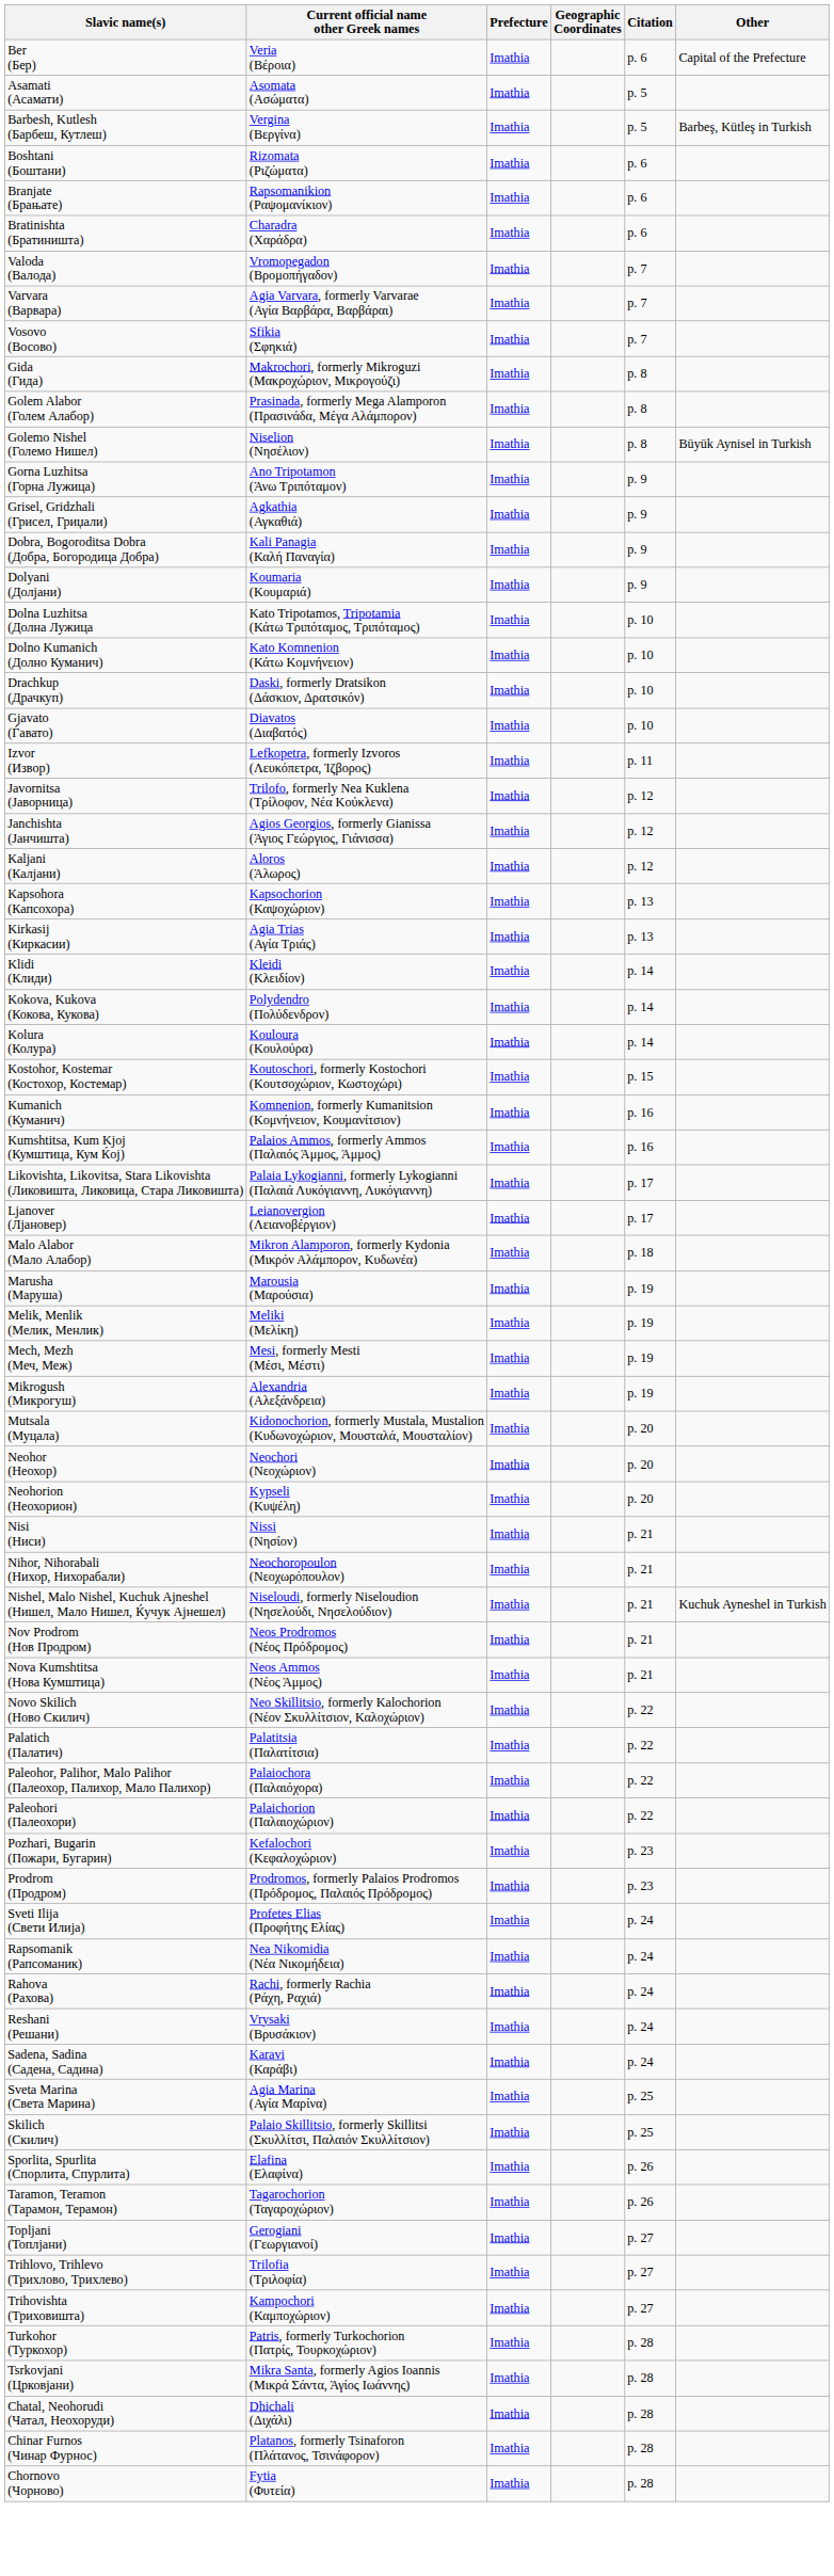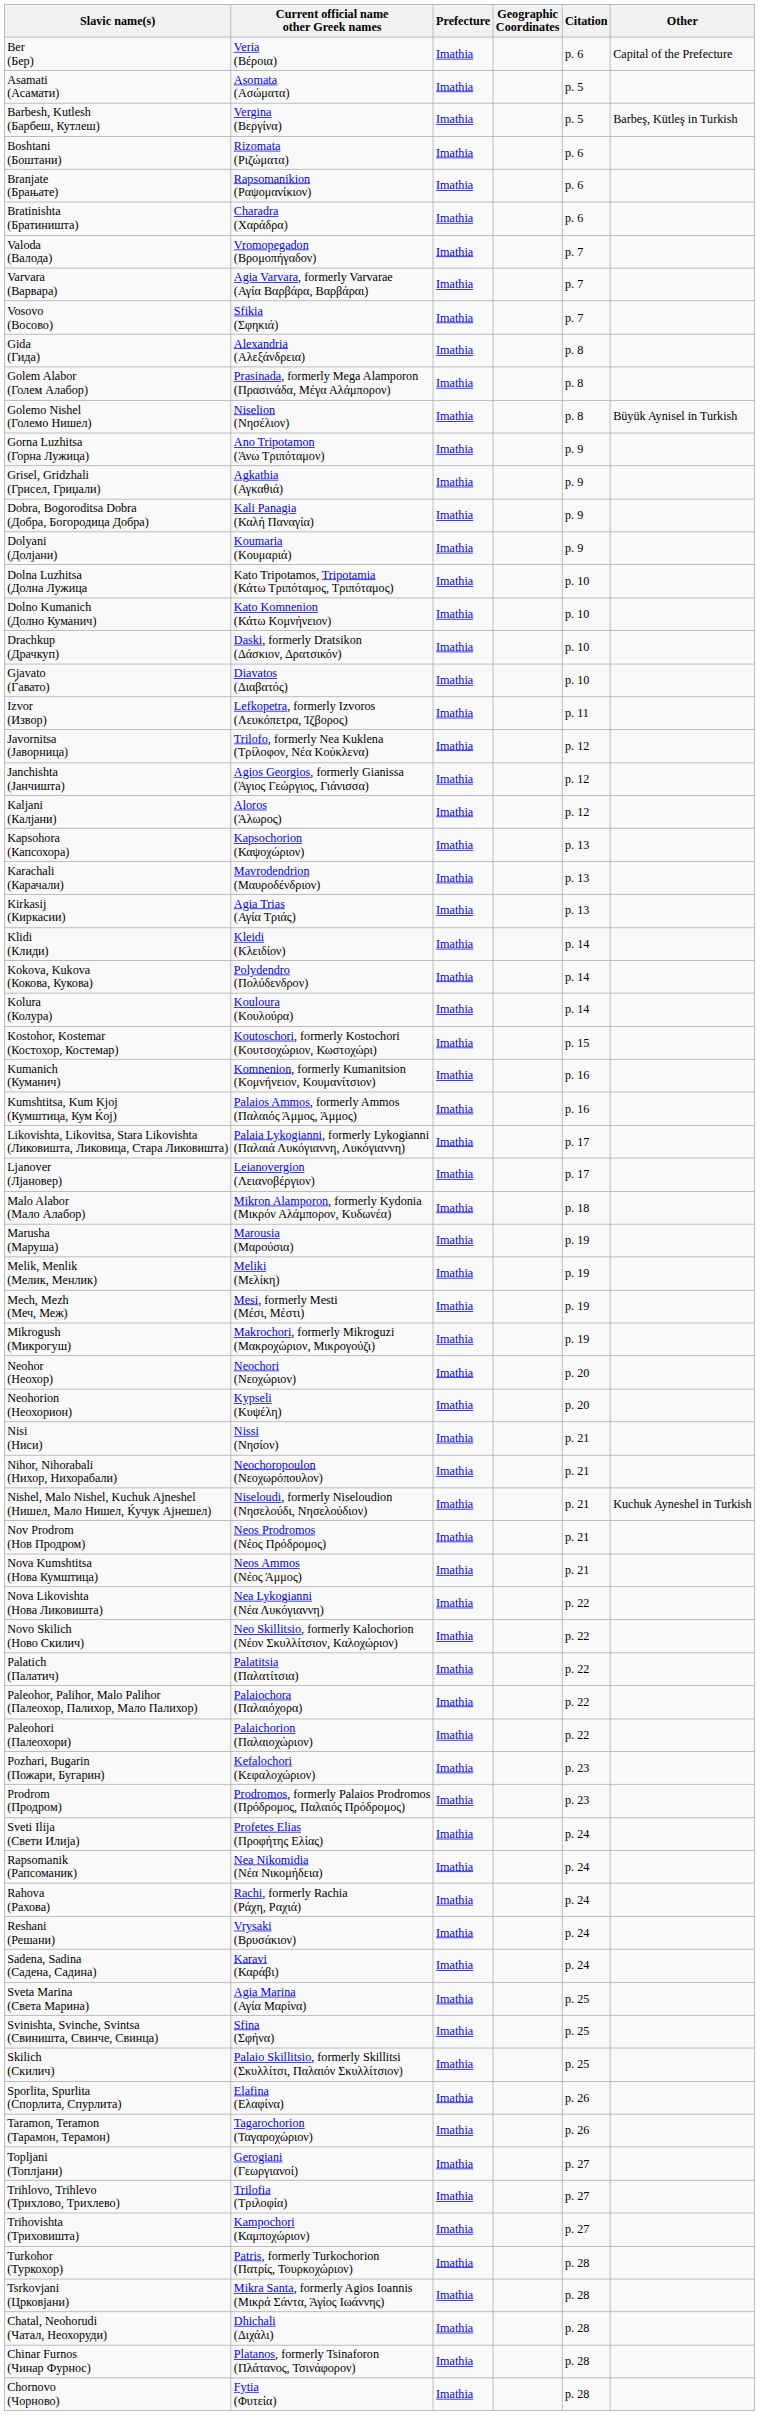 <table class="wikitable">
 <tr>
 <th><strong> Slavic name(s)</strong></th>
 <th><strong> Current official name</strong><br><strong>other Greek names</strong></th>
 <th><strong> Prefecture</strong></th>
 <th><strong> Geographic</strong><br><strong>Coordinates</strong></th>
 <th><strong> Citation</strong></th>
 <th><strong> Other</strong></th>
 </tr>
 <tr>
 <td>Ber <br> (Бер)</td>
 <td><a href='#'>Veria</a> <br> (Βέροια)</td>
 <td><a href='#'>Imathia</a></td>
 <td></td>
 <td>p. 6</td>
 <td>Capital of the Prefecture</td>
 </tr>
 <tr>
 <td>Asamati <br> (Асамати)</td>
 <td><a href='#'>Asomata</a> <br> (Ασώματα)</td>
 <td><a href='#'>Imathia</a></td>
 <td></td>
 <td>p. 5</td>
 <td></td>
 </tr>
 <tr>
 <td>Barbesh, Kutlesh <br> (Барбеш, Кутлеш)</td>
 <td><a href='#'>Vergina</a> <br> (Βεργίνα)</td>
 <td><a href='#'>Imathia</a></td>
 <td></td>
 <td>p. 5</td>
 <td>Barbeş, Kütleş in Turkish</td>
 </tr>
 <tr>
 <td>Boshtani <br> (Боштани)</td>
 <td><a href='#'>Rizomata</a> <br> (Ριζώματα)</td>
 <td><a href='#'>Imathia</a></td>
 <td></td>
 <td>p. 6</td>
 <td></td>
 </tr>
 <tr>
 <td>Branjate<br> (Брањате)</td>
 <td><a href='#'>Rapsomanikion</a><br>(Ραψομανίκιον)</td>
 <td><a href='#'>Imathia</a></td>
 <td></td>
 <td>p. 6</td>
 <td></td>
 </tr>
 <tr>
 <td>Bratinishta<br>(Братиништа)</td>
 <td><a href='#'>Charadra</a><br>(Χαράδρα)</td>
 <td><a href='#'>Imathia</a></td>
 <td></td>
 <td>p. 6</td>
 <td></td>
 </tr>
 <tr>
 <td>Valoda<br>(Валода)</td>
 <td><a href='#'>Vromopegadon</a><br>(Βρομοπήγαδον)</td>
 <td><a href='#'>Imathia</a></td>
 <td></td>
 <td>p. 7</td>
 <td></td>
 </tr>
 <tr>
 <td>Varvara<br>(Варвара)</td>
 <td><a href='#'>Agia Varvara</a>, formerly Varvarae<br>(Αγία Βαρβάρα, Βαρβάραι)</td>
 <td><a href='#'>Imathia</a></td>
 <td></td>
 <td>p. 7</td>
 <td></td>
 </tr>
 <tr>
 <td>Vosovo<br>(Восово)</td>
 <td><a href='#'>Sfikia</a><br>(Σφηκιά)</td>
 <td><a href='#'>Imathia</a></td>
 <td></td>
 <td>p. 7</td>
 <td></td>
 </tr>
 <tr>
 <td>Gida<br>(Гида)</td>
-<td><a href='#'>Makrochori</a>, formerly Mikroguzi<br>(Μακροχώριον, Μικρογούζι)</td>
+<td><a href='#'>Alexandria</a><br>(Αλεξάνδρεια)</td>
 <td><a href='#'>Imathia</a></td>
 <td></td>
 <td>p. 8</td>
 <td></td>
 </tr>
 <tr>
 <td>Golem Alabor<br>(Голем Алабор)</td>
 <td><a href='#'>Prasinada</a>, formerly Mega Alamporon<br>(Πρασινάδα, Μέγα Αλάμπορον)</td>
 <td><a href='#'>Imathia</a></td>
 <td></td>
 <td>p. 8</td>
 <td></td>
 </tr>
 <tr>
 <td>Golemo Nishel<br>(Големо Нишел)</td>
 <td><a href='#'>Niselion</a><br>(Νησέλιον)</td>
 <td><a href='#'>Imathia</a></td>
 <td></td>
 <td>p. 8</td>
 <td>Büyük Aynisel in Turkish</td>
 </tr>
 <tr>
 <td>Gorna Luzhitsa<br>(Горна Лужица)</td>
 <td><a href='#'>Ano Tripotamon</a><br>(Άνω Τριπόταμον)</td>
 <td><a href='#'>Imathia</a></td>
 <td></td>
 <td>p. 9</td>
 <td></td>
 </tr>
 <tr>
 <td>Grisel, Gridzhali<br>(Грисел, Гриџали)</td>
 <td><a href='#'>Agkathia</a><br>(Αγκαθιά)</td>
 <td><a href='#'>Imathia</a></td>
 <td></td>
 <td>p. 9</td>
 <td></td>
 </tr>
 <tr>
 <td>Dobra, Bogoroditsa Dobra<br>(Добра, Богородица Добра)</td>
 <td><a href='#'>Kali Panagia</a><br>(Καλή Παναγία)</td>
 <td><a href='#'>Imathia</a></td>
 <td></td>
 <td>p. 9</td>
 <td></td>
 </tr>
 <tr>
 <td>Dolyani<br>(Долјани)</td>
 <td><a href='#'>Koumaria</a><br>(Κουμαριά)</td>
 <td><a href='#'>Imathia</a></td>
 <td></td>
 <td>p. 9</td>
 <td></td>
 </tr>
 <tr>
 <td>Dolna Luzhitsa<br>(Долна Лужица</td>
 <td>Kato Tripotamos, <a href='#'>Tripotamia</a><br>(Κάτω Τριπόταμος, Τριπόταμος)</td>
 <td><a href='#'>Imathia</a></td>
 <td></td>
 <td>p. 10</td>
 <td></td>
 </tr>
 <tr>
 <td>Dolno Kumanich<br>(Долно Куманич)</td>
 <td><a href='#'>Kato Komnenion</a><br>(Κάτω Κομνήνειον)</td>
 <td><a href='#'>Imathia</a></td>
 <td></td>
 <td>p. 10</td>
 <td></td>
 </tr>
 <tr>
 <td>Drachkup<br>(Драчкуп)</td>
 <td><a href='#'>Daski</a>, formerly Dratsikon<br>(Δάσκιον, Δρατσικόν)</td>
 <td><a href='#'>Imathia</a></td>
 <td></td>
 <td>p. 10</td>
 <td></td>
 </tr>
 <tr>
 <td>Gjavato<br>(Ѓавато)</td>
 <td><a href='#'>Diavatos</a><br>(Διαβατός)</td>
 <td><a href='#'>Imathia</a></td>
 <td></td>
 <td>p. 10</td>
 <td></td>
 </tr>
 <tr>
 <td>Izvor<br>(Извор)</td>
 <td><a href='#'>Lefkopetra</a>, formerly Izvoros<br>(Λευκόπετρα, Ίζβορος)</td>
 <td><a href='#'>Imathia</a></td>
 <td></td>
 <td>p. 11</td>
 <td></td>
 </tr>
 <tr>
 <td>Javornitsa<br>(Јаворница)</td>
 <td><a href='#'>Trilofo</a>, formerly Nea Kuklena<br>(Τρίλοφον, Νέα Κούκλενα)</td>
 <td><a href='#'>Imathia</a></td>
 <td></td>
 <td>p. 12</td>
 <td></td>
 </tr>
 <tr>
 <td>Janchishta<br>(Јанчишта)</td>
 <td><a href='#'>Agios Georgios</a>, formerly Gianissa<br>(Άγιος Γεώργιος, Γιάνισσα)</td>
 <td><a href='#'>Imathia</a></td>
 <td></td>
 <td>p. 12</td>
 <td></td>
 </tr>
 <tr>
 <td>Kaljani<br>(Калјани)</td>
 <td><a href='#'>Aloros</a><br>(Άλωρος)</td>
 <td><a href='#'>Imathia</a></td>
 <td></td>
 <td>p. 12</td>
 <td></td>
 </tr>
 <tr>
 <td>Kapsohora<br>(Капсохора)</td>
 <td><a href='#'>Kapsochorion</a><br>(Καψοχώριον)</td>
 <td><a href='#'>Imathia</a></td>
 <td></td>
 <td>p. 13</td>
 <td></td>
 </tr>
 <tr>
+<td>Karachali<br>(Карачали)</td>
+<td><a href='#'>Mavrodendrion</a><br>(Μαυροδένδριον)</td>
+<td><a href='#'>Imathia</a></td>
+<td></td>
+<td>p. 13</td>
+<td></td>
+</tr>
+<tr>
 <td>Kirkasij<br>(Киркасии)</td>
 <td><a href='#'>Agia Trias</a><br>(Αγία Τριάς)</td>
 <td><a href='#'>Imathia</a></td>
 <td></td>
 <td>p. 13</td>
 <td></td>
 </tr>
 <tr>
 <td>Klidi<br>(Клиди)</td>
 <td><a href='#'>Kleidi</a><br>(Κλειδίον)</td>
 <td><a href='#'>Imathia</a></td>
 <td></td>
 <td>p. 14</td>
 <td></td>
 </tr>
 <tr>
 <td>Kokova, Kukova<br>(Кокова, Кукова)</td>
 <td><a href='#'>Polydendro</a><br>(Πολύδενδρον)</td>
 <td><a href='#'>Imathia</a></td>
 <td></td>
 <td>p. 14</td>
 <td></td>
 </tr>
 <tr>
 <td>Kolura<br>(Колура)</td>
 <td><a href='#'>Kouloura</a><br>(Κουλούρα)</td>
 <td><a href='#'>Imathia</a></td>
 <td></td>
 <td>p. 14</td>
 <td></td>
 </tr>
 <tr>
 <td>Kostohor, Kostemar<br>(Костохор, Костемар)</td>
 <td><a href='#'>Koutoschori</a>, formerly Kostochori<br>(Κουτσοχώριον, Κωστοχώρι)</td>
 <td><a href='#'>Imathia</a></td>
 <td></td>
 <td>p. 15</td>
 <td></td>
 </tr>
 <tr>
 <td>Kumanich<br>(Куманич)</td>
 <td><a href='#'>Komnenion</a>, formerly Kumanitsion<br>(Κομνήνειον, Κουμανίτσιον)</td>
 <td><a href='#'>Imathia</a></td>
 <td></td>
 <td>p. 16</td>
 <td></td>
 </tr>
 <tr>
 <td>Kumshtitsa, Kum Kjoj<br>(Кумштица, Кум Ќој)</td>
 <td><a href='#'>Palaios Ammos</a>, formerly Ammos<br>(Παλαιός Άμμος, Άμμος)</td>
 <td><a href='#'>Imathia</a></td>
 <td></td>
 <td>p. 16</td>
 <td></td>
 </tr>
 <tr>
 <td>Likovishta, Likovitsa, Stara Likovishta<br>(Ликовишта, Ликовица, Стара Ликовишта)</td>
 <td><a href='#'>Palaia Lykogianni</a>, formerly Lykogianni<br>(Παλαιά Λυκόγιαννη, Λυκόγιαννη)</td>
 <td><a href='#'>Imathia</a></td>
 <td></td>
 <td>p. 17</td>
 <td></td>
 </tr>
 <tr>
 <td>Ljanover<br>(Лјановер)</td>
 <td><a href='#'>Leianovergion</a><br>(Λειανοβέργιον)</td>
 <td><a href='#'>Imathia</a></td>
 <td></td>
 <td>p. 17</td>
 <td></td>
 </tr>
 <tr>
 <td>Malo Alabor<br>(Мало Алабор)</td>
 <td><a href='#'>Mikron Alamporon</a>, formerly Kydonia<br>(Μικρόν Αλάμπορον, Κυδωνέα)</td>
 <td><a href='#'>Imathia</a></td>
 <td></td>
 <td>p. 18</td>
 <td></td>
 </tr>
 <tr>
 <td>Marusha<br>(Маруша)</td>
 <td><a href='#'>Marousia</a><br>(Μαρούσια)</td>
 <td><a href='#'>Imathia</a></td>
 <td></td>
 <td>p. 19</td>
 <td></td>
 </tr>
 <tr>
 <td>Melik, Menlik<br>(Мелик, Менлик)</td>
 <td><a href='#'>Meliki</a><br>(Μελίκη)</td>
 <td><a href='#'>Imathia</a></td>
 <td></td>
 <td>p. 19</td>
 <td></td>
 </tr>
 <tr>
 <td>Mech, Mezh<br>(Меч, Меж)</td>
 <td><a href='#'>Mesi</a>, formerly Mesti<br>(Μέσι, Μέστι)</td>
 <td><a href='#'>Imathia</a></td>
 <td></td>
 <td>p. 19</td>
 <td></td>
 </tr>
 <tr>
 <td>Mikrogush<br>(Микрогуш)</td>
-<td><a href='#'>Alexandria</a><br>(Αλεξάνδρεια)</td>
+<td><a href='#'>Makrochori</a>, formerly Mikroguzi<br>(Μακροχώριον, Μικρογούζι)</td>
 <td><a href='#'>Imathia</a></td>
 <td></td>
 <td>p. 19</td>
-<td></td>
-</tr>
-<tr>
-<td>Mutsala<br>(Муцала)</td>
-<td><a href='#'>Kidonochorion</a>, formerly Mustala, Mustalion<br>(Κυδωνοχώριον, Μουσταλά, Μουσταλίον)</td>
-<td><a href='#'>Imathia</a></td>
-<td></td>
-<td>p. 20</td>
 <td></td>
 </tr>
 <tr>
 <td>Neohor<br>(Неохор)</td>
 <td><a href='#'>Neochori</a><br>(Νεοχώριον)</td>
 <td><a href='#'>Imathia</a></td>
 <td></td>
 <td>p. 20</td>
 <td></td>
 </tr>
 <tr>
 <td>Neohorion<br>(Неохорион)</td>
 <td><a href='#'>Kypseli</a><br>(Κυψέλη)</td>
 <td><a href='#'>Imathia</a></td>
 <td></td>
 <td>p. 20</td>
 <td></td>
 </tr>
 <tr>
 <td>Nisi<br>(Ниси)</td>
 <td><a href='#'>Nissi</a><br>(Νησίον)</td>
 <td><a href='#'>Imathia</a></td>
 <td></td>
 <td>p. 21</td>
 <td></td>
 </tr>
 <tr>
 <td>Nihor, Nihorabali<br>(Нихор, Нихорабали)</td>
 <td><a href='#'>Neochoropoulon</a><br>(Νεοχωρόπουλον)</td>
 <td><a href='#'>Imathia</a></td>
 <td></td>
 <td>p. 21</td>
 <td></td>
 </tr>
 <tr>
 <td>Nishel, Malo Nishel, Kuchuk Ajneshel<br>(Нишел, Мало Нишел, Ќучук Ајнешел)</td>
 <td><a href='#'>Niseloudi</a>, formerly Niseloudion<br>(Νησελούδι, Νησελούδιον)</td>
 <td><a href='#'>Imathia</a></td>
 <td></td>
 <td>p. 21</td>
 <td>Kuchuk Ayneshel in Turkish</td>
 </tr>
 <tr>
 <td>Nov Prodrom<br>(Нов Продром)</td>
 <td><a href='#'>Neos Prodromos</a><br>(Νέος Πρόδρομος)</td>
 <td><a href='#'>Imathia</a></td>
 <td></td>
 <td>p. 21</td>
 <td></td>
 </tr>
 <tr>
 <td>Nova Kumshtitsa<br>(Нова Кумштица)</td>
 <td><a href='#'>Neos Ammos</a><br>(Νέος Άμμος)</td>
 <td><a href='#'>Imathia</a></td>
 <td></td>
 <td>p. 21</td>
+<td></td>
+</tr>
+<tr>
+<td>Nova Likovishta<br>(Нова Ликовишта)</td>
+<td><a href='#'>Nea Lykogianni</a><br>(Νέα Λυκόγιαννη)</td>
+<td><a href='#'>Imathia</a></td>
+<td></td>
+<td>p. 22</td>
 <td></td>
 </tr>
 <tr>
 <td>Novo Skilich<br>(Ново Скилич)</td>
 <td><a href='#'>Neo Skillitsio</a>, formerly Kalochorion<br>(Νέον Σκυλλίτσιον, Καλοχώριον)</td>
 <td><a href='#'>Imathia</a></td>
 <td></td>
 <td>p. 22</td>
 <td></td>
 </tr>
 <tr>
 <td>Palatich<br>(Палатич)</td>
 <td><a href='#'>Palatitsia</a><br>(Παλατίτσια)</td>
 <td><a href='#'>Imathia</a></td>
 <td></td>
 <td>p. 22</td>
 <td></td>
 </tr>
 <tr>
 <td>Paleohor, Palihor, Malo Palihor<br>(Палеохор, Палихор, Мало Палихор)</td>
 <td><a href='#'>Palaiochora</a><br>(Παλαιόχορα)</td>
 <td><a href='#'>Imathia</a></td>
 <td></td>
 <td>p. 22</td>
 <td></td>
 </tr>
 <tr>
 <td>Paleohori<br>(Палеохори)</td>
 <td><a href='#'>Palaichorion</a><br>(Παλαιοχώριον)</td>
 <td><a href='#'>Imathia</a></td>
 <td></td>
 <td>p. 22</td>
 <td></td>
 </tr>
 <tr>
 <td>Pozhari, Bugarin<br>(Пожари, Бугарин)</td>
 <td><a href='#'>Kefalochori</a><br>(Κεφαλοχώριον)</td>
 <td><a href='#'>Imathia</a></td>
 <td></td>
 <td>p. 23</td>
 <td></td>
 </tr>
 <tr>
 <td>Prodrom<br>(Продром)</td>
 <td><a href='#'>Prodromos</a>, formerly Palaios Prodromos<br>(Πρόδρομος, Παλαιός Πρόδρομος)</td>
 <td><a href='#'>Imathia</a></td>
 <td></td>
 <td>p. 23</td>
 <td></td>
 </tr>
 <tr>
 <td>Sveti Ilija<br>(Свети Илија)</td>
 <td><a href='#'>Profetes Elias</a><br>(Προφήτης Ελίας)</td>
 <td><a href='#'>Imathia</a></td>
 <td></td>
 <td>p. 24</td>
 <td></td>
 </tr>
 <tr>
 <td>Rapsomanik<br>(Рапсоманик)</td>
 <td><a href='#'>Nea Nikomidia</a><br>(Νέα Νικομήδεια)</td>
 <td><a href='#'>Imathia</a></td>
 <td></td>
 <td>p. 24</td>
 <td></td>
 </tr>
 <tr>
 <td>Rahova<br>(Рахова)</td>
 <td><a href='#'>Rachi</a>, formerly Rachia<br>(Ράχη, Ραχιά)</td>
 <td><a href='#'>Imathia</a></td>
 <td></td>
 <td>p. 24</td>
 <td></td>
 </tr>
 <tr>
 <td>Reshani<br>(Решани)</td>
 <td><a href='#'>Vrysaki</a><br>(Βρυσάκιον)</td>
 <td><a href='#'>Imathia</a></td>
 <td></td>
 <td>p. 24</td>
 <td></td>
 </tr>
 <tr>
 <td>Sadena, Sadina<br>(Садена, Садина)</td>
 <td><a href='#'>Karavi</a><br>(Καράβι)</td>
 <td><a href='#'>Imathia</a></td>
 <td></td>
 <td>p. 24</td>
 <td></td>
 </tr>
 <tr>
 <td>Sveta Marina<br>(Света Марина)</td>
 <td><a href='#'>Agia Marina</a><br>(Αγία Μαρίνα)</td>
 <td><a href='#'>Imathia</a></td>
 <td></td>
 <td>p. 25</td>
 <td></td>
 </tr>
 <tr>
+<td>Svinishta, Svinche, Svintsa<br>(Свиништа, Свинче, Свинца)</td>
+<td><a href='#'>Sfina</a><br>(Σφήνα)</td>
+<td><a href='#'>Imathia</a></td>
+<td></td>
+<td>p. 25</td>
+<td></td>
+</tr>
+<tr>
 <td>Skilich<br>(Скилич)</td>
 <td><a href='#'>Palaio Skillitsio</a>, formerly Skillitsi<br>(Σκυλλίτσι, Παλαιόν Σκυλλίτσιον)</td>
 <td><a href='#'>Imathia</a></td>
 <td></td>
 <td>p. 25</td>
 <td></td>
 </tr>
 <tr>
 <td>Sporlita, Spurlita<br>(Спорлита, Спурлита)</td>
 <td><a href='#'>Elafina</a><br>(Ελαφίνα)</td>
 <td><a href='#'>Imathia</a></td>
 <td></td>
 <td>p. 26</td>
 <td></td>
 </tr>
 <tr>
 <td>Taramon, Teramon<br>(Тарамон, Терамон)</td>
 <td><a href='#'>Tagarochorion</a><br>(Ταγαροχώριον)</td>
 <td><a href='#'>Imathia</a></td>
 <td></td>
 <td>p. 26</td>
 <td></td>
 </tr>
 <tr>
 <td>Topljani<br>(Топлјани)</td>
 <td><a href='#'>Gerogiani</a><br>(Γεωργιανοί)</td>
 <td><a href='#'>Imathia</a></td>
 <td></td>
 <td>p. 27</td>
 <td></td>
 </tr>
 <tr>
 <td>Trihlovo, Trihlevo<br>(Трихлово, Трихлево)</td>
 <td><a href='#'>Trilofia</a><br>(Τριλοφία)</td>
 <td><a href='#'>Imathia</a></td>
 <td></td>
 <td>p. 27</td>
 <td></td>
 </tr>
 <tr>
 <td>Trihovishta<br>(Триховишта)</td>
 <td><a href='#'>Kampochori</a><br>(Καμποχώριον)</td>
 <td><a href='#'>Imathia</a></td>
 <td></td>
 <td>p. 27</td>
 <td></td>
 </tr>
 <tr>
 <td>Turkohor<br>(Туркохор)</td>
 <td><a href='#'>Patris</a>, formerly Turkochorion<br>(Πατρίς, Τουρκοχώριον)</td>
 <td><a href='#'>Imathia</a></td>
 <td></td>
 <td>p. 28</td>
 <td></td>
 </tr>
 <tr>
 <td>Tsrkovjani<br>(Црковјани)</td>
 <td><a href='#'>Mikra Santa</a>, formerly Agios Ioannis<br>(Μικρά Σάντα, Άγίος Ιωάννης)</td>
 <td><a href='#'>Imathia</a></td>
 <td></td>
 <td>p. 28</td>
 <td></td>
 </tr>
 <tr>
 <td>Chatal, Neohorudi<br>(Чатал, Неохоруди)</td>
 <td><a href='#'>Dhichali</a><br>(Διχάλι)</td>
 <td><a href='#'>Imathia</a></td>
 <td></td>
 <td>p. 28</td>
 <td></td>
 </tr>
 <tr>
 <td>Chinar Furnos<br>(Чинар Фурнос)</td>
 <td><a href='#'>Platanos</a>, formerly Tsinaforon<br>(Πλάτανος, Τσινάφορον)</td>
 <td><a href='#'>Imathia</a></td>
 <td></td>
 <td>p. 28</td>
 <td></td>
 </tr>
 <tr>
 <td>Chornovo<br>(Чорново)</td>
 <td><a href='#'>Fytia</a><br>(Φυτεία)</td>
 <td><a href='#'>Imathia</a></td>
 <td></td>
 <td>p. 28</td>
 <td></td>
 </tr>
 </table>
